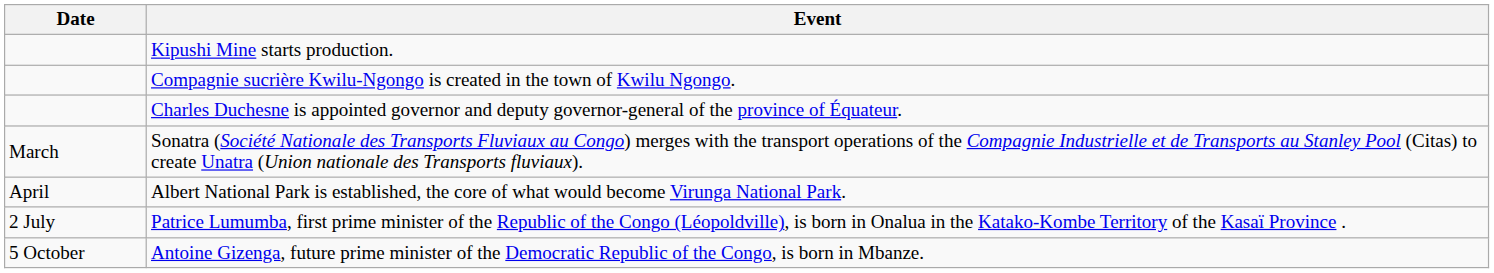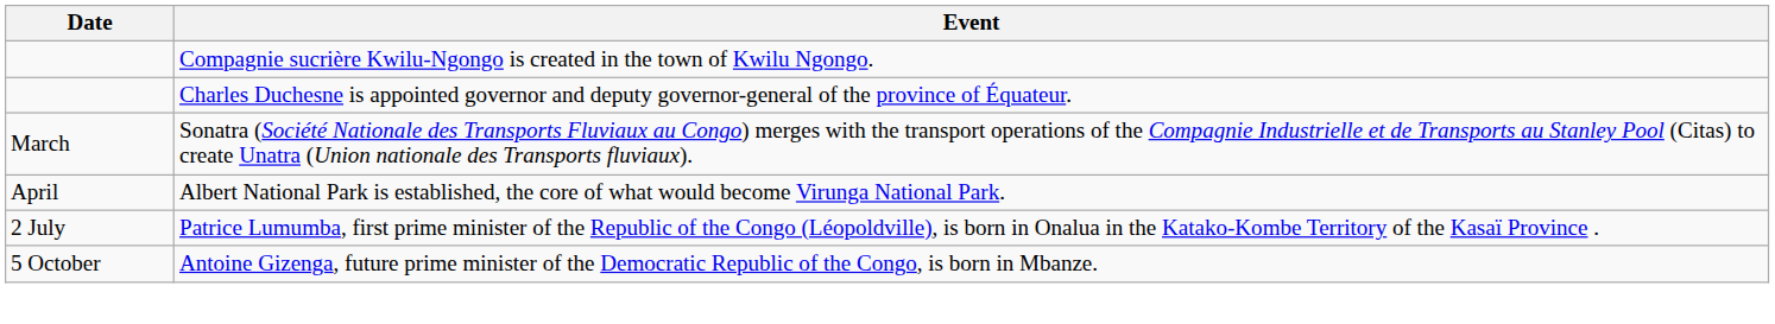 <table class=wikitable>
 <tr>
 <th style="width:7em">Date</th>
 <th>Event</th>
-</tr>
-<tr>
-<td></td>
-<td><a href='#'>Kipushi Mine</a> starts production.</td>
 </tr>
 <tr>
 <td></td>
 <td><a href='#'>Compagnie sucrière Kwilu-Ngongo</a> is created  in the town of <a href='#'>Kwilu Ngongo</a>.</td>
 </tr>
 <tr>
 <td></td>
 <td><a href='#'>Charles Duchesne</a> is appointed governor and deputy governor-general of the <a href='#'>province of Équateur</a>.</td>
 </tr>
 <tr>
 <td>March</td>
 <td>Sonatra (<em><a href='#'>Société Nationale des Transports Fluviaux au Congo</a></em>) merges with the transport operations of the <em><a href='#'>Compagnie Industrielle et de Transports au Stanley Pool</a></em> (Citas) to create <a href='#'>Unatra</a> (<em>Union nationale des Transports fluviaux</em>).</td>
 </tr>
 <tr>
 <td>April</td>
 <td>Albert National Park is established, the core of what would become <a href='#'>Virunga National Park</a>.</td>
 </tr>
 <tr>
 <td>2 July</td>
 <td><a href='#'>Patrice Lumumba</a>, first prime minister of the <a href='#'>Republic of the Congo (Léopoldville)</a>, is born in Onalua in the <a href='#'>Katako-Kombe Territory</a> of the  <a href='#'>Kasaï Province</a> .</td>
 </tr>
 <tr>
 <td>5 October</td>
 <td><a href='#'>Antoine Gizenga</a>, future prime minister of the <a href='#'>Democratic Republic of the Congo</a>, is born in Mbanze.</td>
 </tr>
 </table>
